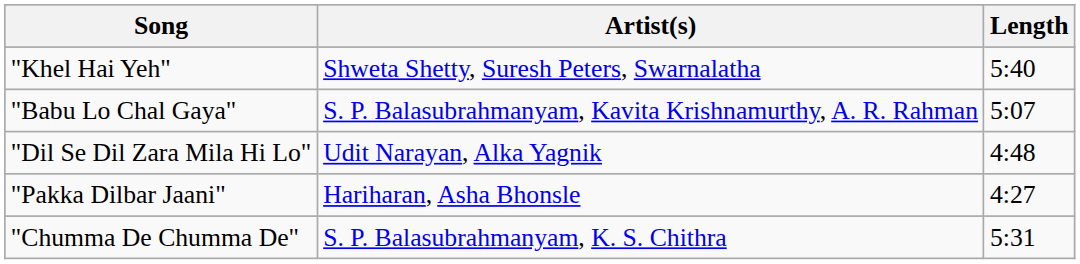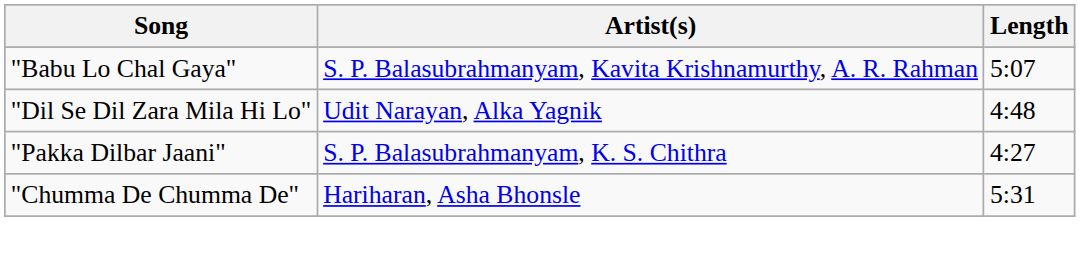 <table class="wikitable tracklist" style="font-size:95%;">
 <tr>
 <th>Song</th>
 <th>Artist(s)</th>
 <th>Length</th>
-</tr>
-<tr>
-<td>"Khel Hai Yeh"</td>
-<td><a href='#'>Shweta Shetty</a>, <a href='#'>Suresh Peters</a>, <a href='#'>Swarnalatha</a></td>
-<td>5:40</td>
 </tr>
 <tr>
 <td>"Babu Lo Chal Gaya"</td>
 <td><a href='#'>S. P. Balasubrahmanyam</a>, <a href='#'>Kavita Krishnamurthy</a>, <a href='#'>A.&nbsp;R. Rahman</a></td>
 <td>5:07</td>
 </tr>
 <tr>
 <td>"Dil Se Dil Zara Mila Hi Lo"</td>
 <td><a href='#'>Udit Narayan</a>, <a href='#'>Alka Yagnik</a></td>
 <td>4:48</td>
 </tr>
 <tr>
 <td>"Pakka Dilbar Jaani"</td>
-<td><a href='#'>Hariharan</a>, <a href='#'>Asha Bhonsle</a></td>
+<td><a href='#'>S. P. Balasubrahmanyam</a>, <a href='#'>K. S. Chithra</a></td>
 <td>4:27</td>
 </tr>
 <tr>
 <td>"Chumma De Chumma De"</td>
-<td><a href='#'>S. P. Balasubrahmanyam</a>, <a href='#'>K. S. Chithra</a></td>
+<td><a href='#'>Hariharan</a>, <a href='#'>Asha Bhonsle</a></td>
 <td>5:31</td>
 </tr>
 </table>
